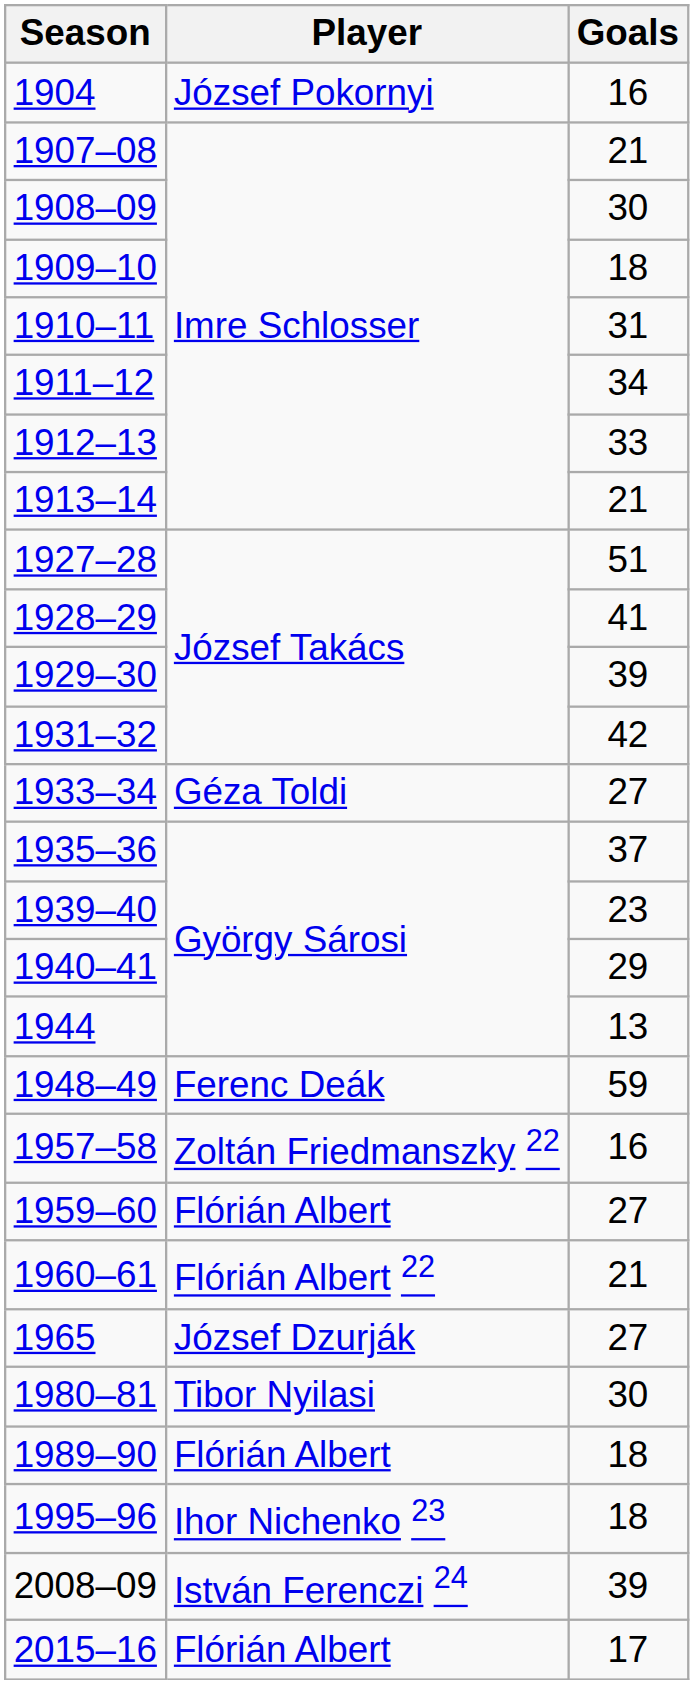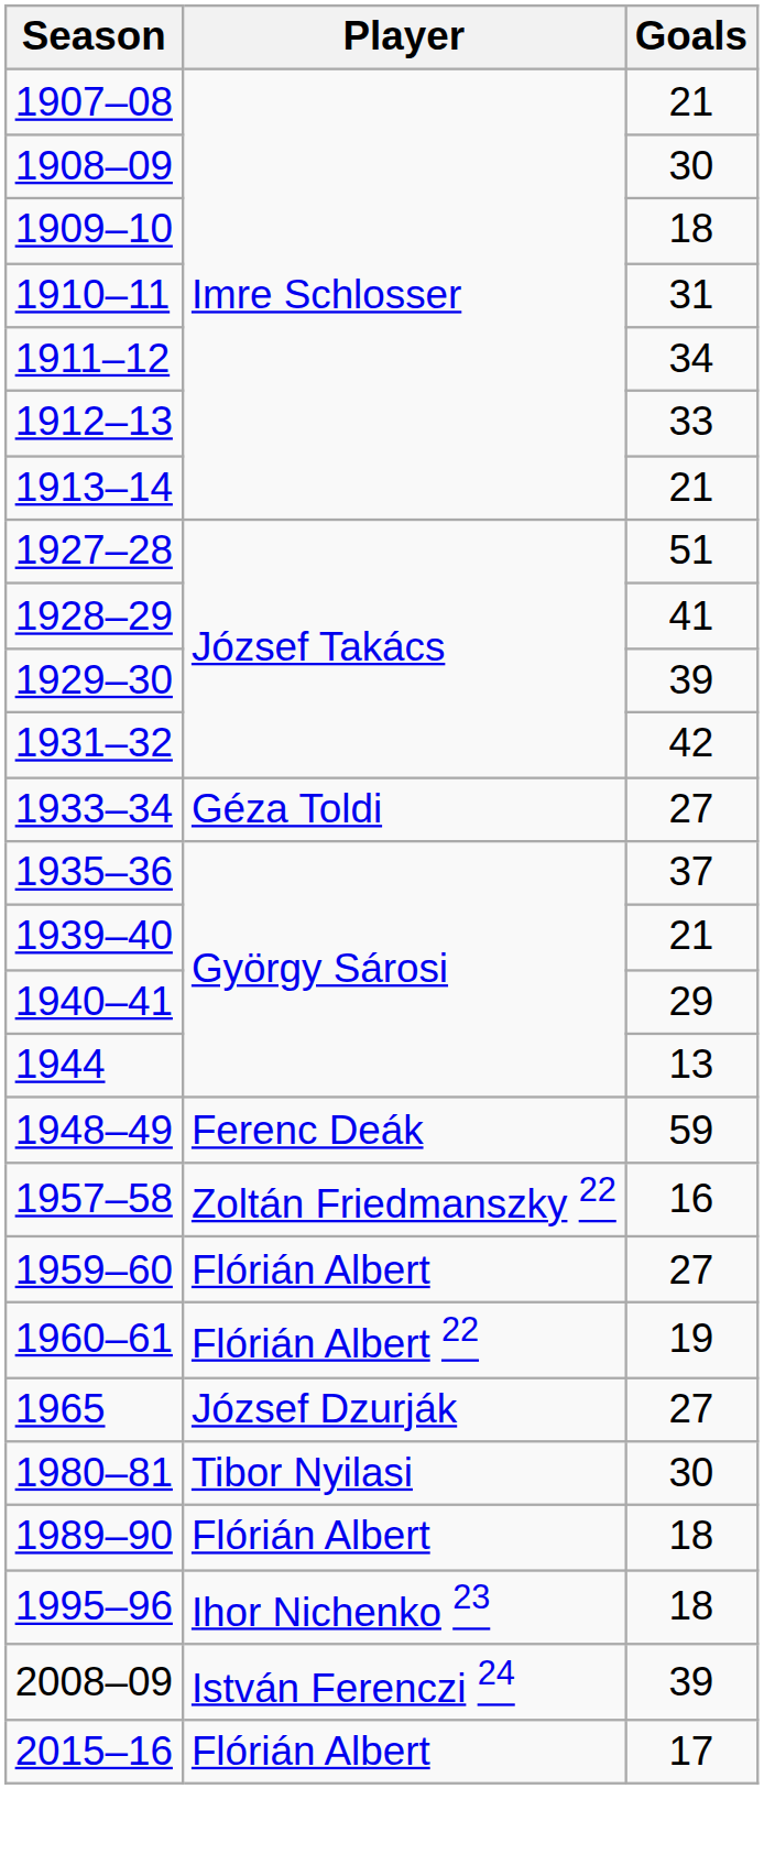 <table class="wikitable">
 <tr>
 <th>Season</th>
 <th>Player</th>
 <th>Goals</th>
-</tr>
-<tr>
-<td><a href='#'>1904</a></td>
-<td> <a href='#'>József Pokornyi</a></td>
-<td align=center>16</td>
 </tr>
 <tr>
 <td><a href='#'>1907–08</a></td>
 <td rowspan="7"> <a href='#'>Imre Schlosser</a></td>
 <td align=center>21</td>
 </tr>
 <tr>
 <td><a href='#'>1908–09</a></td>
 <td align=center>30</td>
 </tr>
 <tr>
 <td><a href='#'>1909–10</a></td>
 <td align=center>18</td>
 </tr>
 <tr>
 <td><a href='#'>1910–11</a></td>
 <td align=center>31</td>
 </tr>
 <tr>
 <td><a href='#'>1911–12</a></td>
 <td align=center>34</td>
 </tr>
 <tr>
 <td><a href='#'>1912–13</a></td>
 <td align=center>33</td>
 </tr>
 <tr>
 <td><a href='#'>1913–14</a></td>
 <td align=center>21</td>
 </tr>
 <tr>
 <td><a href='#'>1927–28</a></td>
 <td rowspan="4"> <a href='#'>József Takács</a></td>
 <td align=center>51</td>
 </tr>
 <tr>
 <td><a href='#'>1928–29</a></td>
 <td align=center>41</td>
 </tr>
 <tr>
 <td><a href='#'>1929–30</a></td>
 <td align=center>39</td>
 </tr>
 <tr>
 <td><a href='#'>1931–32</a></td>
 <td align=center>42</td>
 </tr>
 <tr>
 <td><a href='#'>1933–34</a></td>
 <td> <a href='#'>Géza Toldi</a></td>
 <td align=center>27</td>
 </tr>
 <tr>
 <td><a href='#'>1935–36</a></td>
 <td rowspan="4"> <a href='#'>György Sárosi</a></td>
 <td align=center>37</td>
 </tr>
 <tr>
 <td><a href='#'>1939–40</a></td>
-<td align=center>23</td>
+<td align=center>21</td>
 </tr>
 <tr>
 <td><a href='#'>1940–41</a></td>
 <td align=center>29</td>
 </tr>
 <tr>
 <td><a href='#'>1944</a></td>
 <td align=center>13</td>
 </tr>
 <tr>
 <td><a href='#'>1948–49</a></td>
 <td> <a href='#'>Ferenc Deák</a></td>
 <td align=center>59</td>
 </tr>
 <tr>
 <td><a href='#'>1957–58</a></td>
 <td> <a href='#'>Zoltán Friedmanszky</a> <a href='#'><sup>22</sup></a></td>
 <td align=center>16</td>
 </tr>
 <tr>
 <td><a href='#'>1959–60</a></td>
 <td> <a href='#'>Flórián Albert</a></td>
 <td align=center>27</td>
 </tr>
 <tr>
 <td><a href='#'>1960–61</a></td>
 <td> <a href='#'>Flórián Albert</a> <a href='#'><sup>22</sup></a></td>
-<td align=center>21</td>
+<td align=center>19</td>
 </tr>
 <tr>
 <td><a href='#'>1965</a></td>
 <td> <a href='#'>József Dzurják</a></td>
 <td align=center>27</td>
 </tr>
 <tr>
 <td><a href='#'>1980–81</a></td>
 <td> <a href='#'>Tibor Nyilasi</a></td>
 <td align=center>30</td>
 </tr>
 <tr>
 <td><a href='#'>1989–90</a></td>
 <td> <a href='#'>Flórián Albert</a></td>
 <td align=center>18</td>
 </tr>
 <tr>
 <td><a href='#'>1995–96</a></td>
 <td> <a href='#'>Ihor Nichenko</a> <a href='#'><sup>23</sup></a></td>
 <td align=center>18</td>
 </tr>
 <tr>
 <td>2008–09</td>
 <td> <a href='#'>István Ferenczi</a> <a href='#'><sup>24</sup></a></td>
 <td align=center>39</td>
 </tr>
 <tr>
 <td><a href='#'>2015–16</a></td>
 <td> <a href='#'>Flórián Albert</a></td>
 <td align=center>17</td>
 </tr>
 </table>
